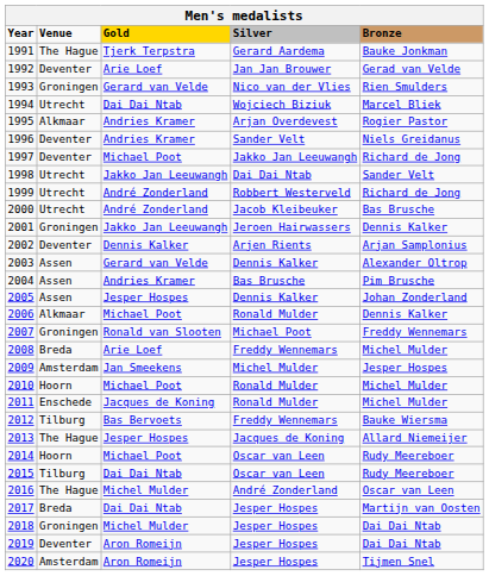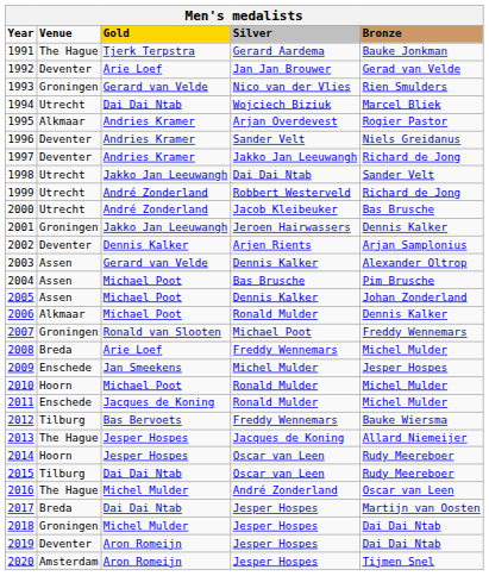 <table class="wikitable" style="font-size:95%;">
 <tr>
 <th colspan="5"><big>Men's medalists</big></th>
 </tr>
 <tr>
 <td><strong>Year</strong></td>
 <td><strong>Venue</strong></td>
 <td bgcolor=gold><strong>Gold</strong></td>
 <td bgcolor=silver><strong>Silver</strong></td>
 <td bgcolor=cc9966><strong>Bronze</strong></td>
 </tr>
 <tr>
 <td>1991</td>
 <td>The Hague</td>
 <td><a href='#'>Tjerk Terpstra</a></td>
 <td><a href='#'>Gerard Aardema</a></td>
 <td><a href='#'>Bauke Jonkman</a></td>
 </tr>
 <tr>
 <td>1992</td>
 <td>Deventer</td>
 <td><a href='#'>Arie Loef</a></td>
 <td><a href='#'>Jan Jan Brouwer</a></td>
 <td><a href='#'>Gerad van Velde</a></td>
 </tr>
 <tr>
 <td>1993</td>
 <td>Groningen</td>
 <td><a href='#'>Gerard van Velde</a></td>
 <td><a href='#'>Nico van der Vlies</a></td>
 <td><a href='#'>Rien Smulders</a></td>
 </tr>
 <tr>
 <td>1994</td>
 <td>Utrecht</td>
 <td><a href='#'>Dai Dai Ntab</a></td>
 <td><a href='#'>Wojciech Biziuk</a></td>
 <td><a href='#'>Marcel Bliek</a></td>
 </tr>
 <tr>
 <td>1995</td>
 <td>Alkmaar</td>
 <td><a href='#'>Andries Kramer</a></td>
 <td><a href='#'>Arjan Overdevest</a></td>
 <td><a href='#'>Rogier Pastor</a></td>
 </tr>
 <tr>
 <td>1996</td>
 <td>Deventer</td>
 <td><a href='#'>Andries Kramer</a></td>
 <td><a href='#'>Sander Velt</a></td>
 <td><a href='#'>Niels Greidanus</a></td>
 </tr>
 <tr>
 <td>1997</td>
 <td>Deventer</td>
-<td><a href='#'>Michael Poot</a></td>
+<td><a href='#'>Andries Kramer</a></td>
 <td><a href='#'>Jakko Jan Leeuwangh</a></td>
 <td><a href='#'>Richard de Jong</a></td>
 </tr>
 <tr>
 <td>1998</td>
 <td>Utrecht</td>
 <td><a href='#'>Jakko Jan Leeuwangh</a></td>
 <td><a href='#'>Dai Dai Ntab</a></td>
 <td><a href='#'>Sander Velt</a></td>
 </tr>
 <tr>
 <td>1999</td>
 <td>Utrecht</td>
 <td><a href='#'>André Zonderland</a></td>
 <td><a href='#'>Robbert Westerveld</a></td>
 <td><a href='#'>Richard de Jong</a></td>
 </tr>
 <tr>
 <td>2000</td>
 <td>Utrecht</td>
 <td><a href='#'>André Zonderland</a></td>
 <td><a href='#'>Jacob Kleibeuker</a></td>
 <td><a href='#'>Bas Brusche</a></td>
 </tr>
 <tr>
 <td>2001</td>
 <td>Groningen</td>
 <td><a href='#'>Jakko Jan Leeuwangh</a></td>
 <td><a href='#'>Jeroen Hairwassers</a></td>
 <td><a href='#'>Dennis Kalker</a></td>
 </tr>
 <tr>
 <td>2002</td>
 <td>Deventer</td>
 <td><a href='#'>Dennis Kalker</a></td>
 <td><a href='#'>Arjen Rients</a></td>
 <td><a href='#'>Arjan Samplonius</a></td>
 </tr>
 <tr>
 <td>2003</td>
 <td>Assen</td>
 <td><a href='#'>Gerard van Velde</a></td>
 <td><a href='#'>Dennis Kalker</a></td>
 <td><a href='#'>Alexander Oltrop</a></td>
 </tr>
 <tr>
 <td>2004</td>
 <td>Assen</td>
-<td><a href='#'>Andries Kramer</a></td>
+<td><a href='#'>Michael Poot</a></td>
 <td><a href='#'>Bas Brusche</a></td>
 <td><a href='#'>Pim Brusche</a></td>
 </tr>
 <tr>
 <td><a href='#'>2005</a></td>
 <td>Assen</td>
-<td><a href='#'>Jesper Hospes</a></td>
+<td><a href='#'>Michael Poot</a></td>
 <td><a href='#'>Dennis Kalker</a></td>
 <td><a href='#'>Johan Zonderland</a></td>
 </tr>
 <tr>
 <td><a href='#'>2006</a></td>
 <td>Alkmaar</td>
 <td><a href='#'>Michael Poot</a></td>
 <td><a href='#'>Ronald Mulder</a></td>
 <td><a href='#'>Dennis Kalker</a></td>
 </tr>
 <tr>
 <td><a href='#'>2007</a></td>
 <td>Groningen</td>
 <td><a href='#'>Ronald van Slooten</a></td>
 <td><a href='#'>Michael Poot</a></td>
 <td><a href='#'>Freddy Wennemars</a></td>
 </tr>
 <tr>
 <td><a href='#'>2008</a></td>
 <td>Breda</td>
 <td><a href='#'>Arie Loef</a></td>
 <td><a href='#'>Freddy Wennemars</a></td>
 <td><a href='#'>Michel Mulder</a></td>
 </tr>
 <tr>
 <td><a href='#'>2009</a></td>
-<td>Amsterdam</td>
+<td>Enschede</td>
 <td><a href='#'>Jan Smeekens</a></td>
 <td><a href='#'>Michel Mulder</a></td>
 <td><a href='#'>Jesper Hospes</a></td>
 </tr>
 <tr>
 <td><a href='#'>2010</a></td>
 <td>Hoorn</td>
 <td><a href='#'>Michael Poot</a></td>
 <td><a href='#'>Ronald Mulder</a></td>
 <td><a href='#'>Michel Mulder</a></td>
 </tr>
 <tr>
 <td><a href='#'>2011</a></td>
 <td>Enschede</td>
 <td><a href='#'>Jacques de Koning</a></td>
 <td><a href='#'>Ronald Mulder</a></td>
 <td><a href='#'>Michel Mulder</a></td>
 </tr>
 <tr>
 <td><a href='#'>2012</a></td>
 <td>Tilburg</td>
 <td><a href='#'>Bas Bervoets</a></td>
 <td><a href='#'>Freddy Wennemars</a></td>
 <td><a href='#'>Bauke Wiersma</a></td>
 </tr>
 <tr>
 <td><a href='#'>2013</a></td>
 <td>The Hague</td>
 <td><a href='#'>Jesper Hospes</a></td>
 <td><a href='#'>Jacques de Koning</a></td>
 <td><a href='#'>Allard Niemeijer</a></td>
 </tr>
 <tr>
 <td><a href='#'>2014</a></td>
 <td>Hoorn</td>
-<td><a href='#'>Michael Poot</a></td>
+<td><a href='#'>Jesper Hospes</a></td>
 <td><a href='#'>Oscar van Leen</a></td>
 <td><a href='#'>Rudy Meereboer</a></td>
 </tr>
 <tr>
 <td><a href='#'>2015</a></td>
 <td>Tilburg</td>
 <td><a href='#'>Dai Dai Ntab</a></td>
 <td><a href='#'>Oscar van Leen</a></td>
 <td><a href='#'>Rudy Meereboer</a></td>
 </tr>
 <tr>
 <td><a href='#'>2016</a></td>
 <td>The Hague</td>
 <td><a href='#'>Michel Mulder</a></td>
 <td><a href='#'>André Zonderland</a></td>
 <td><a href='#'>Oscar van Leen</a></td>
 </tr>
 <tr>
 <td><a href='#'>2017</a></td>
 <td>Breda</td>
 <td><a href='#'>Dai Dai Ntab</a></td>
 <td><a href='#'>Jesper Hospes</a></td>
 <td><a href='#'>Martijn van Oosten</a></td>
 </tr>
 <tr>
 <td><a href='#'>2018</a></td>
 <td>Groningen</td>
 <td><a href='#'>Michel Mulder</a></td>
 <td><a href='#'>Jesper Hospes</a></td>
 <td><a href='#'>Dai Dai Ntab</a></td>
 </tr>
 <tr>
 <td><a href='#'>2019</a></td>
 <td>Deventer</td>
 <td><a href='#'>Aron Romeijn</a></td>
 <td><a href='#'>Jesper Hospes</a></td>
 <td><a href='#'>Dai Dai Ntab</a></td>
 </tr>
 <tr>
 <td><a href='#'>2020</a></td>
 <td>Amsterdam</td>
 <td><a href='#'>Aron Romeijn</a></td>
 <td><a href='#'>Jesper Hospes</a></td>
 <td><a href='#'>Tijmen Snel</a></td>
 </tr>
 </table>
